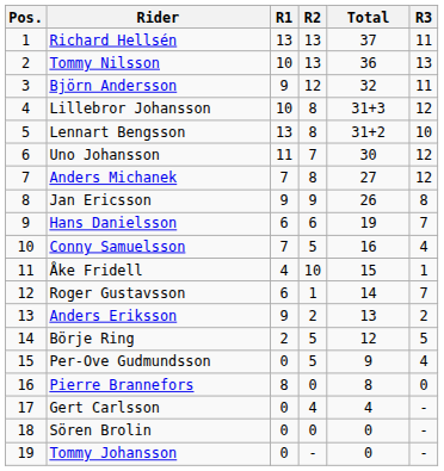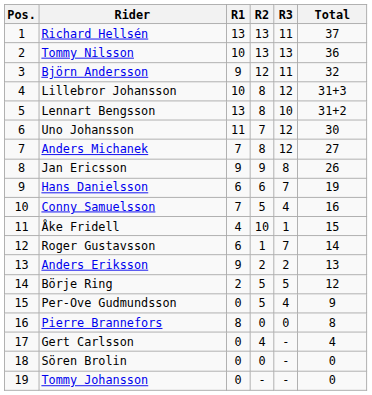 <table class=wikitable>
 <tr>
 <th width=25px>Pos.</th>
 <th width=200px>Rider</th>
 <th width=20px>R1</th>
 <th width=20px>R2</th>
+<th width=20px>R3</th>
 <th width=70px>Total</th>
-<th width=20px>R3</th>
 </tr>
 <tr align=center >
 <td>1</td>
 <td align=left><a href='#'>Richard Hellsén</a></td>
 <td>13</td>
 <td>13</td>
+<td>11</td>
 <td>37</td>
-<td>11</td>
 </tr>
 <tr align=center >
 <td>2</td>
 <td align=left><a href='#'>Tommy Nilsson</a></td>
 <td>10</td>
 <td>13</td>
+<td>13</td>
 <td>36</td>
-<td>13</td>
 </tr>
 <tr align=center >
 <td>3</td>
 <td align=left><a href='#'>Björn Andersson</a></td>
 <td>9</td>
 <td>12</td>
+<td>11</td>
 <td>32</td>
-<td>11</td>
 </tr>
 <tr align=center >
 <td>4</td>
 <td align=left>Lillebror Johansson</td>
 <td>10</td>
 <td>8</td>
+<td>12</td>
 <td>31+3</td>
-<td>12</td>
 </tr>
 <tr align=center>
 <td>5</td>
 <td align=left>Lennart Bengsson</td>
 <td>13</td>
 <td>8</td>
+<td>10</td>
 <td>31+2</td>
-<td>10</td>
 </tr>
 <tr align=center>
 <td>6</td>
 <td align=left>Uno Johansson</td>
 <td>11</td>
 <td>7</td>
+<td>12</td>
 <td>30</td>
-<td>12</td>
 </tr>
 <tr align=center>
 <td>7</td>
 <td align=left><a href='#'>Anders Michanek</a></td>
 <td>7</td>
 <td>8</td>
+<td>12</td>
 <td>27</td>
-<td>12</td>
 </tr>
 <tr align=center>
 <td>8</td>
 <td align=left>Jan Ericsson</td>
 <td>9</td>
 <td>9</td>
+<td>8</td>
 <td>26</td>
-<td>8</td>
 </tr>
 <tr align=center>
 <td>9</td>
 <td align=left><a href='#'>Hans Danielsson</a></td>
 <td>6</td>
 <td>6</td>
+<td>7</td>
 <td>19</td>
-<td>7</td>
 </tr>
 <tr align=center>
 <td>10</td>
 <td align=left><a href='#'>Conny Samuelsson</a></td>
 <td>7</td>
 <td>5</td>
+<td>4</td>
 <td>16</td>
-<td>4</td>
 </tr>
 <tr align=center>
 <td>11</td>
 <td align=left>Åke Fridell</td>
 <td>4</td>
 <td>10</td>
+<td>1</td>
 <td>15</td>
-<td>1</td>
 </tr>
 <tr align=center>
 <td>12</td>
 <td align=left>Roger Gustavsson</td>
 <td>6</td>
 <td>1</td>
+<td>7</td>
 <td>14</td>
-<td>7</td>
 </tr>
 <tr align=center>
 <td>13</td>
 <td align=left><a href='#'>Anders Eriksson</a></td>
 <td>9</td>
 <td>2</td>
+<td>2</td>
 <td>13</td>
-<td>2</td>
 </tr>
 <tr align=center>
 <td>14</td>
 <td align=left>Börje Ring</td>
 <td>2</td>
 <td>5</td>
+<td>5</td>
 <td>12</td>
-<td>5</td>
 </tr>
 <tr align=center>
 <td>15</td>
 <td align=left>Per-Ove Gudmundsson</td>
 <td>0</td>
 <td>5</td>
+<td>4</td>
 <td>9</td>
-<td>4</td>
 </tr>
 <tr align=center>
 <td>16</td>
 <td align=left><a href='#'>Pierre Brannefors</a></td>
 <td>8</td>
 <td>0</td>
+<td>0</td>
 <td>8</td>
-<td>0</td>
 </tr>
 <tr align=center>
 <td>17</td>
 <td align=left>Gert Carlsson</td>
 <td>0</td>
 <td>4</td>
+<td>-</td>
 <td>4</td>
-<td>-</td>
 </tr>
 <tr align=center>
 <td>18</td>
 <td align=left>Sören Brolin</td>
 <td>0</td>
 <td>0</td>
+<td>-</td>
 <td>0</td>
-<td>-</td>
 </tr>
 <tr align=center>
 <td>19</td>
 <td align=left><a href='#'>Tommy Johansson</a></td>
 <td>0</td>
 <td>-</td>
+<td>-</td>
 <td>0</td>
-<td>-</td>
 </tr>
 </table>
